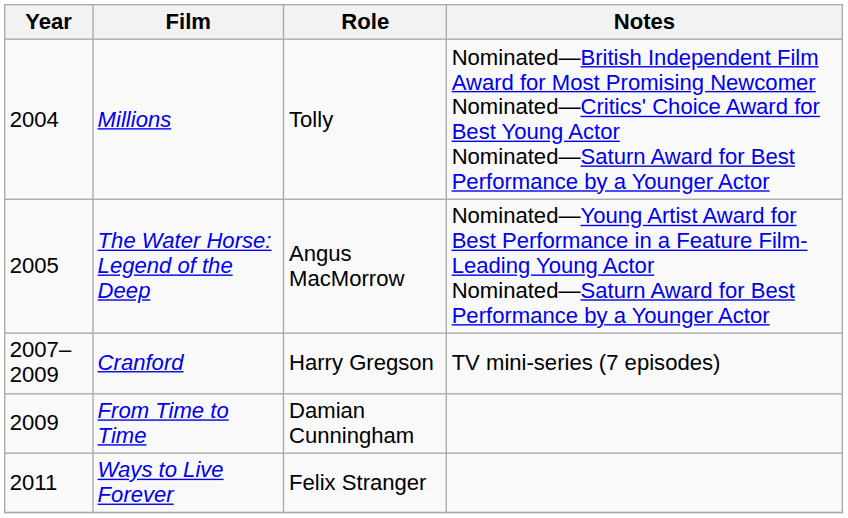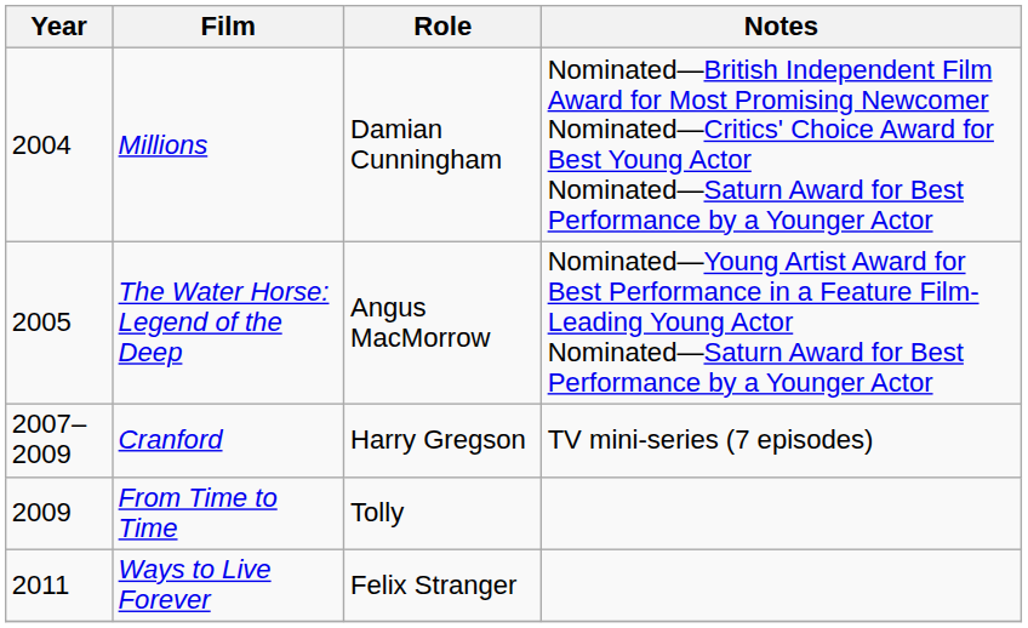 <table class="wikitable">
 <tr>
 <th>Year</th>
 <th>Film</th>
 <th>Role</th>
 <th>Notes</th>
 </tr>
 <tr>
 <td rowspan="1">2004</td>
 <td><em><a href='#'>Millions</a></em></td>
-<td>Tolly</td>
+<td>Damian Cunningham</td>
 <td>Nominated—<a href='#'>British Independent Film Award for Most Promising Newcomer</a> <br> Nominated—<a href='#'>Critics' Choice Award for Best Young Actor</a> <br> Nominated—<a href='#'>Saturn Award for Best Performance by a Younger Actor</a></td>
 </tr>
 <tr>
 <td>2005</td>
 <td><em><a href='#'>The Water Horse: Legend of the Deep</a></em></td>
 <td>Angus MacMorrow</td>
 <td>Nominated—<a href='#'>Young Artist Award for Best Performance in a Feature Film-Leading Young Actor</a> <br> Nominated—<a href='#'>Saturn Award for Best Performance by a Younger Actor</a></td>
 </tr>
 <tr>
 <td>2007–2009</td>
 <td><a href='#'><em>Cranford</em></a></td>
 <td>Harry Gregson</td>
 <td>TV mini-series (7 episodes)</td>
 </tr>
 <tr>
 <td>2009</td>
 <td><a href='#'><em>From Time to Time</em></a></td>
-<td>Damian Cunningham</td>
+<td>Tolly</td>
 <td></td>
 </tr>
 <tr>
 <td>2011</td>
 <td><a href='#'><em>Ways to Live Forever</em></a></td>
 <td>Felix Stranger</td>
 <td></td>
 </tr>
 <tr>
 </tr>
 </table>
